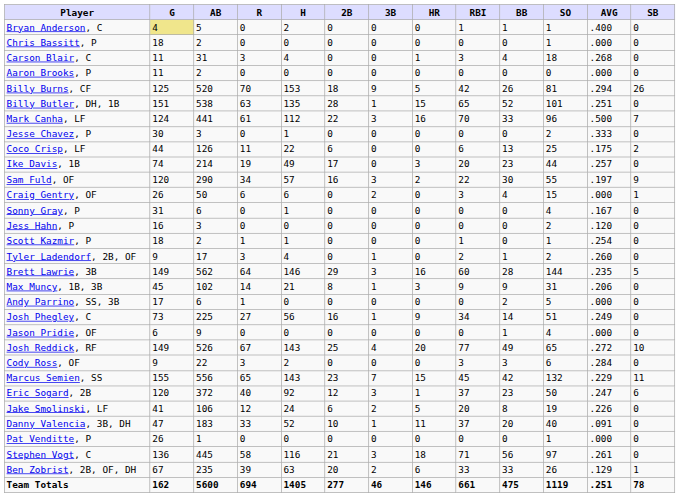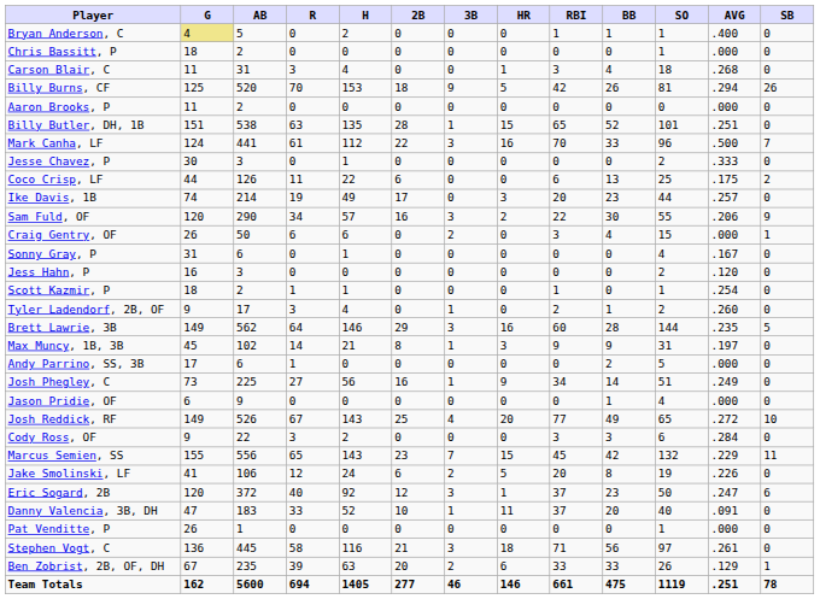 <table class="wikitable sortable">
 <tr>
 <th style="background:#ddf; width:20%;">Player</th>
 <th style="background:#ddf; width:6%;">G</th>
 <th style="background:#ddf; width:6%;">AB</th>
 <th style="background:#ddf; width:6%;">R</th>
 <th style="background:#ddf; width:6%;">H</th>
 <th style="background:#ddf; width:6%;">2B</th>
 <th style="background:#ddf; width:6%;">3B</th>
 <th style="background:#ddf; width:6%;">HR</th>
 <th style="background:#ddf; width:6%;">RBI</th>
 <th style="background:#ddf; width:6%;">BB</th>
 <th style="background:#ddf; width:6%;">SO</th>
 <th style="background:#ddf; width:6%;">AVG</th>
 <th style="background:#ddf; width:6%;">SB</th>
 </tr>
 <tr>
 <td><a href='#'>Bryan Anderson</a>, C</td>
 <td style="background: khaki;">4</td>
 <td>5</td>
 <td>0</td>
 <td>2</td>
 <td>0</td>
 <td>0</td>
 <td>0</td>
 <td>1</td>
 <td>1</td>
 <td>1</td>
 <td>.400</td>
 <td>0</td>
 </tr>
 <tr>
 <td><a href='#'>Chris Bassitt</a>, P</td>
 <td>18</td>
 <td>2</td>
 <td>0</td>
 <td>0</td>
 <td>0</td>
 <td>0</td>
 <td>0</td>
 <td>0</td>
 <td>0</td>
 <td>1</td>
 <td>.000</td>
 <td>0</td>
 </tr>
 <tr>
 <td><a href='#'>Carson Blair</a>, C</td>
 <td>11</td>
 <td>31</td>
 <td>3</td>
 <td>4</td>
 <td>0</td>
 <td>0</td>
 <td>1</td>
 <td>3</td>
 <td>4</td>
 <td>18</td>
 <td>.268</td>
 <td>0</td>
 </tr>
 <tr>
+<td><a href='#'>Billy Burns</a>, CF</td>
+<td>125</td>
+<td>520</td>
+<td>70</td>
+<td>153</td>
+<td>18</td>
+<td>9</td>
+<td>5</td>
+<td>42</td>
+<td>26</td>
+<td>81</td>
+<td>.294</td>
+<td>26</td>
+</tr>
+<tr>
 <td><a href='#'>Aaron Brooks</a>, P</td>
 <td>11</td>
 <td>2</td>
 <td>0</td>
 <td>0</td>
 <td>0</td>
 <td>0</td>
 <td>0</td>
 <td>0</td>
 <td>0</td>
 <td>0</td>
 <td>.000</td>
 <td>0</td>
-</tr>
-<tr>
-<td><a href='#'>Billy Burns</a>, CF</td>
-<td>125</td>
-<td>520</td>
-<td>70</td>
-<td>153</td>
-<td>18</td>
-<td>9</td>
-<td>5</td>
-<td>42</td>
-<td>26</td>
-<td>81</td>
-<td>.294</td>
-<td>26</td>
 </tr>
 <tr>
 <td><a href='#'>Billy Butler</a>, DH, 1B</td>
 <td>151</td>
 <td>538</td>
 <td>63</td>
 <td>135</td>
 <td>28</td>
 <td>1</td>
 <td>15</td>
 <td>65</td>
 <td>52</td>
 <td>101</td>
 <td>.251</td>
 <td>0</td>
 </tr>
 <tr>
 <td><a href='#'>Mark Canha</a>, LF</td>
 <td>124</td>
 <td>441</td>
 <td>61</td>
 <td>112</td>
 <td>22</td>
 <td>3</td>
 <td>16</td>
 <td>70</td>
 <td>33</td>
 <td>96</td>
 <td>.500</td>
 <td>7</td>
 </tr>
 <tr>
 <td><a href='#'>Jesse Chavez</a>, P</td>
 <td>30</td>
 <td>3</td>
 <td>0</td>
 <td>1</td>
 <td>0</td>
 <td>0</td>
 <td>0</td>
 <td>0</td>
 <td>0</td>
 <td>2</td>
 <td>.333</td>
 <td>0</td>
 </tr>
 <tr>
 <td><a href='#'>Coco Crisp</a>, LF</td>
 <td>44</td>
 <td>126</td>
 <td>11</td>
 <td>22</td>
 <td>6</td>
 <td>0</td>
 <td>0</td>
 <td>6</td>
 <td>13</td>
 <td>25</td>
 <td>.175</td>
 <td>2</td>
 </tr>
 <tr>
 <td><a href='#'>Ike Davis</a>, 1B</td>
 <td>74</td>
 <td>214</td>
 <td>19</td>
 <td>49</td>
 <td>17</td>
 <td>0</td>
 <td>3</td>
 <td>20</td>
 <td>23</td>
 <td>44</td>
 <td>.257</td>
 <td>0</td>
 </tr>
 <tr>
 <td><a href='#'>Sam Fuld</a>, OF</td>
 <td>120</td>
 <td>290</td>
 <td>34</td>
 <td>57</td>
 <td>16</td>
 <td>3</td>
 <td>2</td>
 <td>22</td>
 <td>30</td>
 <td>55</td>
-<td>.197</td>
+<td>.206</td>
 <td>9</td>
 </tr>
 <tr>
 <td><a href='#'>Craig Gentry</a>, OF</td>
 <td>26</td>
 <td>50</td>
 <td>6</td>
 <td>6</td>
 <td>0</td>
 <td>2</td>
 <td>0</td>
 <td>3</td>
 <td>4</td>
 <td>15</td>
 <td>.000</td>
 <td>1</td>
 </tr>
 <tr>
 <td><a href='#'>Sonny Gray</a>, P</td>
 <td>31</td>
 <td>6</td>
 <td>0</td>
 <td>1</td>
 <td>0</td>
 <td>0</td>
 <td>0</td>
 <td>0</td>
 <td>0</td>
 <td>4</td>
 <td>.167</td>
 <td>0</td>
 </tr>
 <tr>
 <td><a href='#'>Jess Hahn</a>, P</td>
 <td>16</td>
 <td>3</td>
 <td>0</td>
 <td>0</td>
 <td>0</td>
 <td>0</td>
 <td>0</td>
 <td>0</td>
 <td>0</td>
 <td>2</td>
 <td>.120</td>
 <td>0</td>
 </tr>
 <tr>
 <td><a href='#'>Scott Kazmir</a>, P</td>
 <td>18</td>
 <td>2</td>
 <td>1</td>
 <td>1</td>
 <td>0</td>
 <td>0</td>
 <td>0</td>
 <td>1</td>
 <td>0</td>
 <td>1</td>
 <td>.254</td>
 <td>0</td>
 </tr>
 <tr>
 <td><a href='#'>Tyler Ladendorf</a>, 2B, OF</td>
 <td>9</td>
 <td>17</td>
 <td>3</td>
 <td>4</td>
 <td>0</td>
 <td>1</td>
 <td>0</td>
 <td>2</td>
 <td>1</td>
 <td>2</td>
 <td>.260</td>
 <td>0</td>
 </tr>
 <tr>
 <td><a href='#'>Brett Lawrie</a>, 3B</td>
 <td>149</td>
 <td>562</td>
 <td>64</td>
 <td>146</td>
 <td>29</td>
 <td>3</td>
 <td>16</td>
 <td>60</td>
 <td>28</td>
 <td>144</td>
 <td>.235</td>
 <td>5</td>
 </tr>
 <tr>
 <td><a href='#'>Max Muncy</a>, 1B, 3B</td>
 <td>45</td>
 <td>102</td>
 <td>14</td>
 <td>21</td>
 <td>8</td>
 <td>1</td>
 <td>3</td>
 <td>9</td>
 <td>9</td>
 <td>31</td>
-<td>.206</td>
+<td>.197</td>
 <td>0</td>
 </tr>
 <tr>
 <td><a href='#'>Andy Parrino</a>, SS, 3B</td>
 <td>17</td>
 <td>6</td>
 <td>1</td>
 <td>0</td>
 <td>0</td>
 <td>0</td>
 <td>0</td>
 <td>0</td>
 <td>2</td>
 <td>5</td>
 <td>.000</td>
 <td>0</td>
 </tr>
 <tr>
 <td><a href='#'>Josh Phegley</a>, C</td>
 <td>73</td>
 <td>225</td>
 <td>27</td>
 <td>56</td>
 <td>16</td>
 <td>1</td>
 <td>9</td>
 <td>34</td>
 <td>14</td>
 <td>51</td>
 <td>.249</td>
 <td>0</td>
 </tr>
 <tr>
 <td><a href='#'>Jason Pridie</a>, OF</td>
 <td>6</td>
 <td>9</td>
 <td>0</td>
 <td>0</td>
 <td>0</td>
 <td>0</td>
 <td>0</td>
 <td>0</td>
 <td>1</td>
 <td>4</td>
 <td>.000</td>
 <td>0</td>
 </tr>
 <tr>
 <td><a href='#'>Josh Reddick</a>, RF</td>
 <td>149</td>
 <td>526</td>
 <td>67</td>
 <td>143</td>
 <td>25</td>
 <td>4</td>
 <td>20</td>
 <td>77</td>
 <td>49</td>
 <td>65</td>
 <td>.272</td>
 <td>10</td>
 </tr>
 <tr>
 <td><a href='#'>Cody Ross</a>, OF</td>
 <td>9</td>
 <td>22</td>
 <td>3</td>
 <td>2</td>
 <td>0</td>
 <td>0</td>
 <td>0</td>
 <td>3</td>
 <td>3</td>
 <td>6</td>
 <td>.284</td>
 <td>0</td>
 </tr>
 <tr>
 <td><a href='#'>Marcus Semien</a>, SS</td>
 <td>155</td>
 <td>556</td>
 <td>65</td>
 <td>143</td>
 <td>23</td>
 <td>7</td>
 <td>15</td>
 <td>45</td>
 <td>42</td>
 <td>132</td>
 <td>.229</td>
 <td>11</td>
 </tr>
 <tr>
+<td><a href='#'>Jake Smolinski</a>, LF</td>
+<td>41</td>
+<td>106</td>
+<td>12</td>
+<td>24</td>
+<td>6</td>
+<td>2</td>
+<td>5</td>
+<td>20</td>
+<td>8</td>
+<td>19</td>
+<td>.226</td>
+<td>0</td>
+</tr>
+<tr>
 <td><a href='#'>Eric Sogard</a>, 2B</td>
 <td>120</td>
 <td>372</td>
 <td>40</td>
 <td>92</td>
 <td>12</td>
 <td>3</td>
 <td>1</td>
 <td>37</td>
 <td>23</td>
 <td>50</td>
 <td>.247</td>
 <td>6</td>
-</tr>
-<tr>
-<td><a href='#'>Jake Smolinski</a>, LF</td>
-<td>41</td>
-<td>106</td>
-<td>12</td>
-<td>24</td>
-<td>6</td>
-<td>2</td>
-<td>5</td>
-<td>20</td>
-<td>8</td>
-<td>19</td>
-<td>.226</td>
-<td>0</td>
 </tr>
 <tr>
 <td><a href='#'>Danny Valencia</a>, 3B, DH</td>
 <td>47</td>
 <td>183</td>
 <td>33</td>
 <td>52</td>
 <td>10</td>
 <td>1</td>
 <td>11</td>
 <td>37</td>
 <td>20</td>
 <td>40</td>
 <td>.091</td>
 <td>0</td>
 </tr>
 <tr>
 <td><a href='#'>Pat Venditte</a>, P</td>
 <td>26</td>
 <td>1</td>
 <td>0</td>
 <td>0</td>
 <td>0</td>
 <td>0</td>
 <td>0</td>
 <td>0</td>
 <td>0</td>
 <td>1</td>
 <td>.000</td>
 <td>0</td>
 </tr>
 <tr>
 <td><a href='#'>Stephen Vogt</a>, C</td>
 <td>136</td>
 <td>445</td>
 <td>58</td>
 <td>116</td>
 <td>21</td>
 <td>3</td>
 <td>18</td>
 <td>71</td>
 <td>56</td>
 <td>97</td>
 <td>.261</td>
 <td>0</td>
 </tr>
 <tr>
 <td><a href='#'>Ben Zobrist</a>, 2B, OF, DH</td>
 <td>67</td>
 <td>235</td>
 <td>39</td>
 <td>63</td>
 <td>20</td>
 <td>2</td>
 <td>6</td>
 <td>33</td>
 <td>33</td>
 <td>26</td>
 <td>.129</td>
 <td>1</td>
 </tr>
 <tr>
 <td><strong>Team Totals</strong></td>
 <td><strong>162</strong></td>
 <td><strong>5600</strong></td>
 <td><strong>694</strong></td>
 <td><strong>1405</strong></td>
 <td><strong>277</strong></td>
 <td><strong>46</strong></td>
 <td><strong>146</strong></td>
 <td><strong>661</strong></td>
 <td><strong>475</strong></td>
 <td><strong>1119</strong></td>
 <td><strong>.251</strong></td>
 <td><strong>78</strong></td>
 </tr>
 </table>
